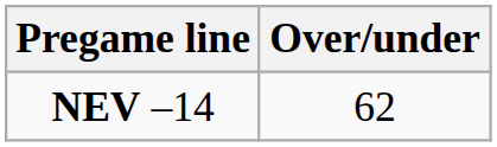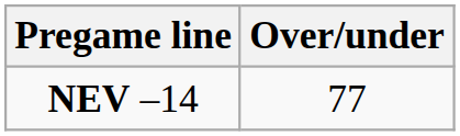 <table class="wikitable">
 <tr align="center">
 <th style=>Pregame line</th>
 <th style=>Over/under</th>
 </tr>
 <tr align="center">
 <td><strong>NEV</strong> –14</td>
-<td>62</td>
+<td>77</td>
 </tr>
 </table>
